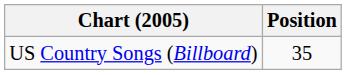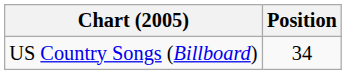 <table class="wikitable sortable">
 <tr>
 <th scope="col">Chart (2005)</th>
 <th scope="col">Position</th>
 </tr>
 <tr>
 <td>US <a href='#'>Country Songs</a> (<em><a href='#'>Billboard</a></em>)</td>
-<td align="center">35</td>
+<td align="center">34</td>
 </tr>
 </table>
